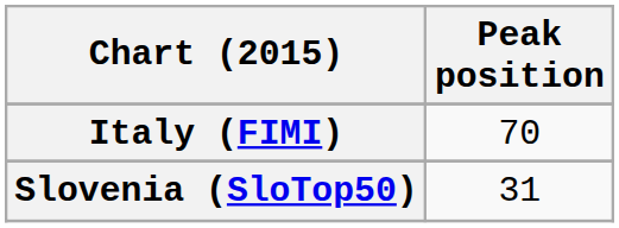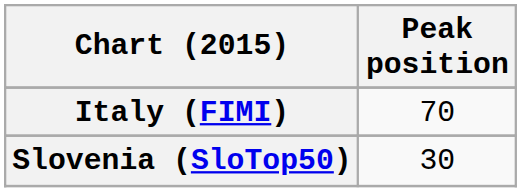 <table class="wikitable plainrowheaders sortable">
 <tr>
 <th>Chart (2015)</th>
 <th>Peak<br>position</th>
 </tr>
 <tr>
 </tr>
 <tr>
 </tr>
 <tr>
 </tr>
 <tr>
 </tr>
 <tr>
 </tr>
 <tr>
 </tr>
 <tr>
 </tr>
 <tr>
 </tr>
 <tr>
 </tr>
 <tr>
 </tr>
 <tr>
 </tr>
 <tr>
 <th scope="row">Italy (<a href='#'>FIMI</a>)</th>
 <td align=center>70</td>
 </tr>
 <tr>
 </tr>
 <tr>
 </tr>
 <tr>
 </tr>
 <tr>
 </tr>
 <tr>
 <th scope="row">Slovenia (<a href='#'>SloTop50</a>)</th>
-<td align=center>31</td>
+<td align=center>30</td>
 </tr>
 <tr>
 </tr>
 <tr>
 </tr>
 <tr>
 </tr>
 <tr>
 </tr>
 <tr>
 </tr>
 <tr>
 </tr>
 <tr>
 </tr>
 <tr>
 </tr>
 </table>
